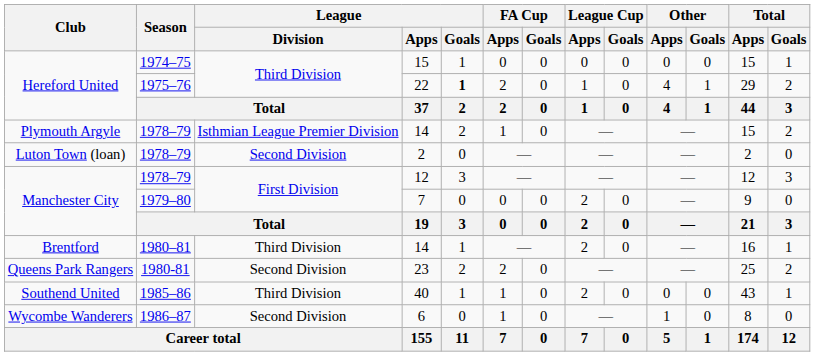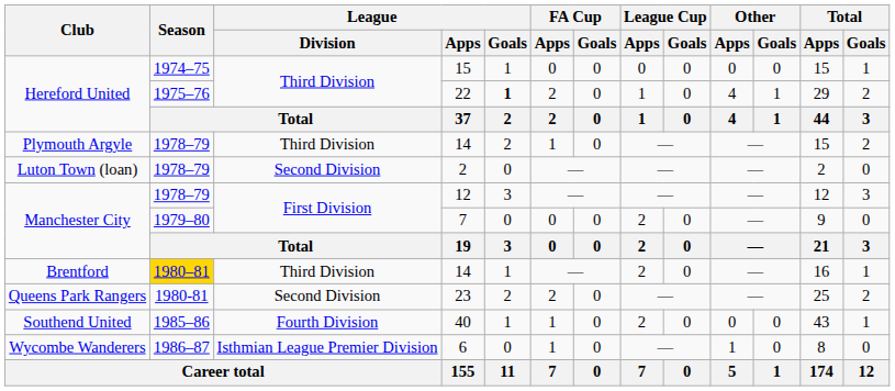 <table class="wikitable" style="text-align: center">
 <tr>
 <th rowspan="2">Club</th>
 <th rowspan="2">Season</th>
 <th colspan="3">League</th>
 <th colspan="2">FA Cup</th>
 <th colspan="2">League Cup</th>
 <th colspan="2">Other</th>
 <th colspan="2">Total</th>
 </tr>
 <tr>
 <th>Division</th>
 <th>Apps</th>
 <th>Goals</th>
 <th>Apps</th>
 <th>Goals</th>
 <th>Apps</th>
 <th>Goals</th>
 <th>Apps</th>
 <th>Goals</th>
 <th>Apps</th>
 <th>Goals</th>
 </tr>
 <tr>
 <td rowspan="3"><a href='#'>Hereford United</a></td>
 <td><a href='#'>1974–75</a></td>
 <td rowspan="2"><a href='#'>Third Division</a></td>
 <td>15</td>
 <td>1</td>
 <td>0</td>
 <td>0</td>
 <td>0</td>
 <td>0</td>
 <td>0</td>
 <td>0</td>
 <td>15</td>
 <td>1</td>
 </tr>
 <tr>
 <td><a href='#'>1975–76</a></td>
 <td>22</td>
 <td><strong>1</strong></td>
 <td>2</td>
 <td>0</td>
 <td>1</td>
 <td>0</td>
 <td>4</td>
 <td>1</td>
 <td>29</td>
 <td>2</td>
 </tr>
 <tr>
 <th colspan="2">Total</th>
 <th>37</th>
 <th>2</th>
 <th>2</th>
 <th>0</th>
 <th>1</th>
 <th>0</th>
 <th>4</th>
 <th>1</th>
 <th>44</th>
 <th>3</th>
 </tr>
 <tr>
 <td><a href='#'>Plymouth Argyle</a></td>
 <td><a href='#'>1978–79</a></td>
-<td><a href='#'>Isthmian League Premier Division</a></td>
+<td>Third Division</td>
 <td>14</td>
 <td>2</td>
 <td>1</td>
 <td>0</td>
 <td colspan="2">—</td>
 <td colspan="2">—</td>
 <td>15</td>
 <td>2</td>
 </tr>
 <tr>
 <td><a href='#'>Luton Town</a> (loan)</td>
 <td><a href='#'>1978–79</a></td>
 <td><a href='#'>Second Division</a></td>
 <td>2</td>
 <td>0</td>
 <td colspan="2">—</td>
 <td colspan="2">—</td>
 <td colspan="2">—</td>
 <td>2</td>
 <td>0</td>
 </tr>
 <tr>
 <td rowspan="3"><a href='#'>Manchester City</a></td>
 <td><a href='#'>1978–79</a></td>
 <td rowspan="2"><a href='#'>First Division</a></td>
 <td>12</td>
 <td>3</td>
 <td colspan="2">—</td>
 <td colspan="2">—</td>
 <td colspan="2">—</td>
 <td>12</td>
 <td>3</td>
 </tr>
 <tr>
 <td><a href='#'>1979–80</a></td>
 <td>7</td>
 <td>0</td>
 <td>0</td>
 <td>0</td>
 <td>2</td>
 <td>0</td>
 <td colspan="2">—</td>
 <td>9</td>
 <td>0</td>
 </tr>
 <tr>
 <th colspan="2">Total</th>
 <th>19</th>
 <th>3</th>
 <th>0</th>
 <th>0</th>
 <th>2</th>
 <th>0</th>
 <th colspan="2">—</th>
 <th>21</th>
 <th>3</th>
 </tr>
 <tr>
 <td><a href='#'>Brentford</a></td>
-<td><a href='#'>1980–81</a></td>
+<td style="background: gold;"><a href='#'>1980–81</a></td>
 <td>Third Division</td>
 <td>14</td>
 <td>1</td>
 <td colspan="2">—</td>
 <td>2</td>
 <td>0</td>
 <td colspan="2">—</td>
 <td>16</td>
 <td>1</td>
 </tr>
 <tr>
 <td><a href='#'>Queens Park Rangers</a></td>
 <td><a href='#'>1980-81</a></td>
 <td>Second Division</td>
 <td>23</td>
 <td>2</td>
 <td>2</td>
 <td>0</td>
 <td colspan="2">—</td>
 <td colspan="2">—</td>
 <td>25</td>
 <td>2</td>
 </tr>
 <tr>
 <td><a href='#'>Southend United</a></td>
 <td><a href='#'>1985–86</a></td>
-<td>Third Division</td>
+<td><a href='#'>Fourth Division</a></td>
 <td>40</td>
 <td>1</td>
 <td>1</td>
 <td>0</td>
 <td>2</td>
 <td>0</td>
 <td>0</td>
 <td>0</td>
 <td>43</td>
 <td>1</td>
 </tr>
 <tr>
 <td><a href='#'>Wycombe Wanderers</a></td>
 <td><a href='#'>1986–87</a></td>
-<td>Second Division</td>
+<td><a href='#'>Isthmian League Premier Division</a></td>
 <td>6</td>
 <td>0</td>
 <td>1</td>
 <td>0</td>
 <td colspan="2">—</td>
 <td>1</td>
 <td>0</td>
 <td>8</td>
 <td>0</td>
 </tr>
 <tr>
 <th colspan="3">Career total</th>
 <th>155</th>
 <th>11</th>
 <th>7</th>
 <th>0</th>
 <th>7</th>
 <th>0</th>
 <th>5</th>
 <th>1</th>
 <th>174</th>
 <th>12</th>
 </tr>
 </table>
